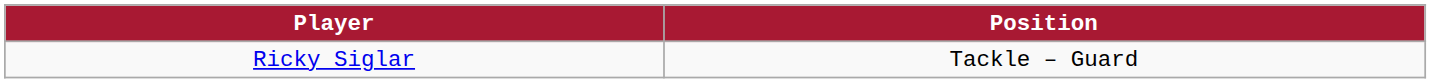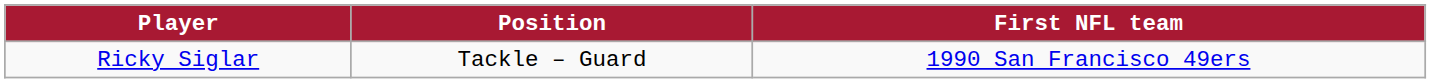 <table class="wikitable" width="65%">
 <tr align="center" style="background:#A81933;color:#FFFFFF;">
 <td><strong>Player</strong></td>
 <td><strong>Position</strong></td>
+<td><strong>First NFL team</strong></td>
 </tr>
 <tr align="center" bgcolor="">
 <td><a href='#'>Ricky Siglar</a></td>
 <td>Tackle – Guard</td>
+<td><a href='#'>1990 San Francisco 49ers</a></td>
 </tr>
 </table>
